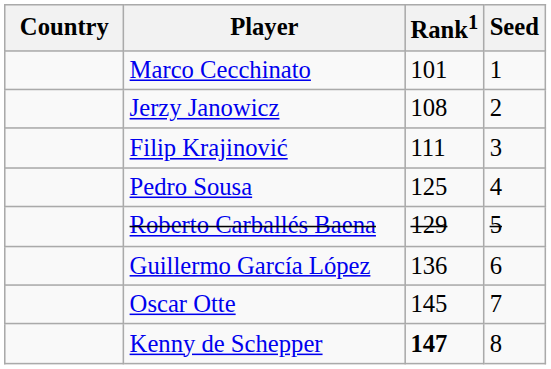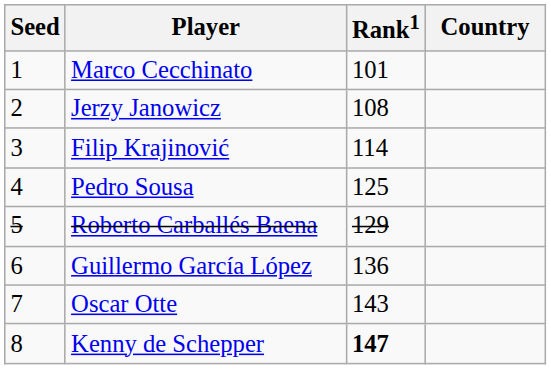 <table class="sortable wikitable">
 <tr>
-<th width="70">Country</th>
+<th>Seed</th>
 <th width="175">Player</th>
 <th>Rank<sup>1</sup></th>
-<th>Seed</th>
+<th width="70">Country</th>
 </tr>
 <tr>
-<td></td>
+<td>1</td>
 <td><a href='#'>Marco Cecchinato</a></td>
 <td>101</td>
-<td>1</td>
+<td></td>
 </tr>
 <tr>
-<td></td>
+<td>2</td>
 <td><a href='#'>Jerzy Janowicz</a></td>
 <td>108</td>
-<td>2</td>
+<td></td>
 </tr>
 <tr>
+<td>3</td>
+<td><a href='#'>Filip Krajinović</a></td>
+<td>114</td>
 <td></td>
-<td><a href='#'>Filip Krajinović</a></td>
-<td>111</td>
-<td>3</td>
 </tr>
 <tr>
-<td></td>
+<td>4</td>
 <td><a href='#'>Pedro Sousa</a></td>
 <td>125</td>
-<td>4</td>
+<td></td>
 </tr>
 <tr>
-<td><s></s></td>
+<td><s>5</s></td>
 <td><s><a href='#'>Roberto Carballés Baena</a></s></td>
 <td><s>129</s></td>
-<td><s>5</s></td>
+<td><s></s></td>
 </tr>
 <tr>
-<td></td>
+<td>6</td>
 <td><a href='#'>Guillermo García López</a></td>
 <td>136</td>
-<td>6</td>
+<td></td>
 </tr>
 <tr>
+<td>7</td>
+<td><a href='#'>Oscar Otte</a></td>
+<td>143</td>
 <td></td>
-<td><a href='#'>Oscar Otte</a></td>
-<td>145</td>
-<td>7</td>
 </tr>
 <tr>
-<td></td>
+<td>8</td>
 <td><a href='#'>Kenny de Schepper</a></td>
 <td><strong>147</strong></td>
-<td>8</td>
+<td></td>
 </tr>
 </table>
